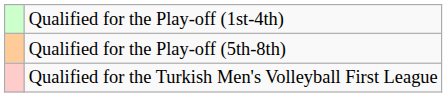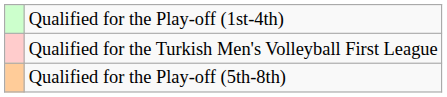 <table class="wikitable" style="text-align:left;">
 <tr>
 <td width=10px bgcolor=#ccffcc></td>
 <td>Qualified for the Play-off (1st-4th)</td>
 </tr>
 <tr>
+<td width=10px bgcolor=#ffcccc></td>
+<td>Qualified for the Turkish Men's Volleyball First League</td>
+</tr>
+<tr>
 <td width=10px bgcolor=#ffcc99></td>
 <td>Qualified for the Play-off (5th-8th)</td>
 </tr>
-<tr>
-<td width=10px bgcolor=#ffcccc></td>
-<td>Qualified for the Turkish Men's Volleyball First League</td>
-</tr>
 </table>
